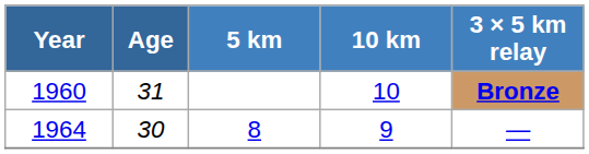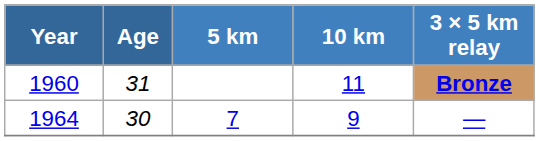 <table class="wikitable" style="font-size:95%; text-align:center; border:grey solid 1px; border-collapse:collapse; background:#ffffff;">
 <tr>
 <th style="background-color:#369; color:white; width:60px;"> Year </th>
 <th style="background-color:#369; color:white; width:40px;"> Age </th>
 <th style="background-color:#4180be; color:white; width:75px;"> 5 km </th>
 <th style="background-color:#4180be; color:white; width:75px;"> 10 km </th>
 <th style="background-color:#4180be; color:white; width:75px;"> 3 × 5 km <br> relay </th>
 </tr>
 <tr>
 <td><a href='#'>1960</a></td>
 <td><em>31</em></td>
 <td></td>
-<td><a href='#'>10</a></td>
+<td><a href='#'>11</a></td>
 <td bgcolor="cc9966"><a href='#'><strong>Bronze</strong></a></td>
 </tr>
 <tr>
 <td><a href='#'>1964</a></td>
 <td><em>30</em></td>
-<td><a href='#'>8</a></td>
+<td><a href='#'>7</a></td>
 <td><a href='#'>9</a></td>
 <td><a href='#'>—</a></td>
 </tr>
 <tr>
 </tr>
 </table>
